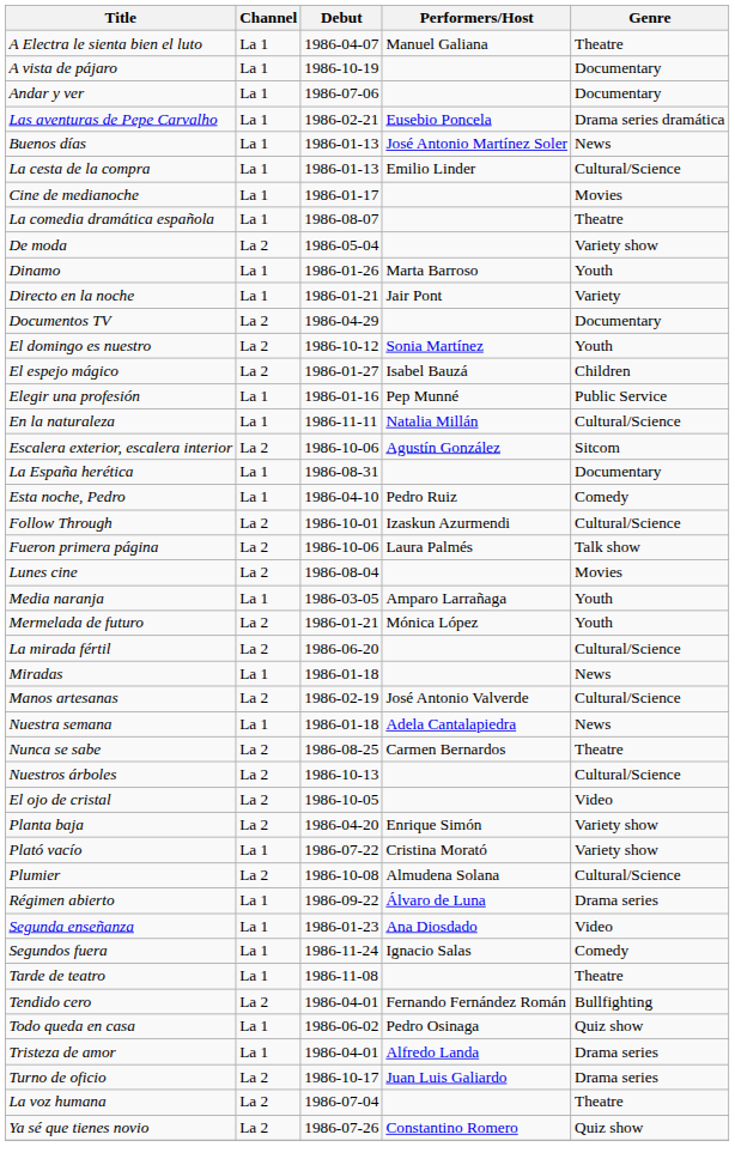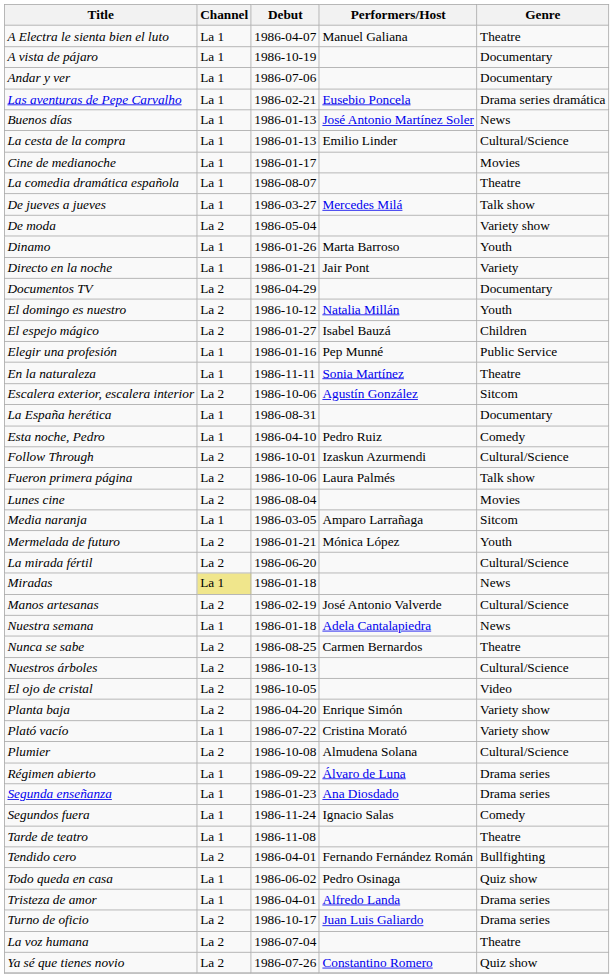 <table class="wikitable sortable">
 <tr>
 <th>Title</th>
 <th>Channel</th>
 <th>Debut</th>
 <th>Performers/Host</th>
 <th>Genre</th>
 </tr>
 <tr>
 <td><em>A Electra le sienta bien el luto</em> </td>
 <td>La 1</td>
 <td>1986-04-07</td>
 <td>Manuel Galiana</td>
 <td>Theatre</td>
 </tr>
 <tr>
 <td><em>A vista de pájaro</em></td>
 <td>La 1</td>
 <td>1986-10-19</td>
 <td></td>
 <td>Documentary</td>
 </tr>
 <tr>
 <td><em>Andar y ver</em></td>
 <td>La 1</td>
 <td>1986-07-06</td>
 <td></td>
 <td>Documentary</td>
 </tr>
 <tr>
 <td><em><a href='#'>Las aventuras de Pepe Carvalho</a></em> </td>
 <td>La 1</td>
 <td>1986-02-21</td>
 <td><a href='#'>Eusebio Poncela</a></td>
 <td>Drama series dramática</td>
 </tr>
 <tr>
 <td><em>Buenos días</em> </td>
 <td>La 1</td>
 <td>1986-01-13</td>
 <td><a href='#'>José Antonio Martínez Soler</a></td>
 <td>News</td>
 </tr>
 <tr>
 <td><em>La cesta de la compra</em></td>
 <td>La 1</td>
 <td>1986-01-13</td>
 <td>Emilio Linder</td>
 <td>Cultural/Science</td>
 </tr>
 <tr>
 <td><em>Cine de medianoche</em></td>
 <td>La 1</td>
 <td>1986-01-17</td>
 <td></td>
 <td>Movies</td>
 </tr>
 <tr>
 <td><em>La comedia dramática española</em></td>
 <td>La 1</td>
 <td>1986-08-07</td>
 <td></td>
 <td>Theatre</td>
 </tr>
 <tr>
+<td><em>De jueves a jueves</em></td>
+<td>La 1</td>
+<td>1986-03-27</td>
+<td><a href='#'>Mercedes Milá</a></td>
+<td>Talk show</td>
+</tr>
+<tr>
 <td><em>De moda</em></td>
 <td>La 2</td>
 <td>1986-05-04</td>
 <td></td>
 <td>Variety show</td>
 </tr>
 <tr>
 <td><em>Dinamo</em></td>
 <td>La 1</td>
 <td>1986-01-26</td>
 <td>Marta Barroso</td>
 <td>Youth</td>
 </tr>
 <tr>
 <td><em>Directo en la noche</em></td>
 <td>La 1</td>
 <td>1986-01-21</td>
 <td>Jair Pont</td>
 <td>Variety</td>
 </tr>
 <tr>
 <td><em>Documentos TV</em></td>
 <td>La 2</td>
 <td>1986-04-29</td>
 <td></td>
 <td>Documentary</td>
 </tr>
 <tr>
 <td><em>El domingo es nuestro</em></td>
 <td>La 2</td>
 <td>1986-10-12</td>
-<td><a href='#'>Sonia Martínez</a></td>
+<td><a href='#'>Natalia Millán</a></td>
 <td>Youth</td>
 </tr>
 <tr>
 <td><em>El espejo mágico</em></td>
 <td>La 2</td>
 <td>1986-01-27</td>
 <td>Isabel Bauzá</td>
 <td>Children</td>
 </tr>
 <tr>
 <td><em>Elegir una profesión</em> </td>
 <td>La 1</td>
 <td>1986-01-16</td>
 <td>Pep Munné</td>
 <td>Public Service</td>
 </tr>
 <tr>
 <td><em>En la naturaleza</em> </td>
 <td>La 1</td>
 <td>1986-11-11</td>
-<td><a href='#'>Natalia Millán</a></td>
-<td>Cultural/Science</td>
+<td><a href='#'>Sonia Martínez</a></td>
+<td>Theatre</td>
 </tr>
 <tr>
 <td><em>Escalera exterior, escalera interior</em> </td>
 <td>La 2</td>
 <td>1986-10-06</td>
 <td><a href='#'>Agustín González</a></td>
 <td>Sitcom</td>
 </tr>
 <tr>
 <td><em>La España herética</em></td>
 <td>La 1</td>
 <td>1986-08-31</td>
 <td></td>
 <td>Documentary</td>
 </tr>
 <tr>
 <td><em>Esta noche, Pedro</em></td>
 <td>La 1</td>
 <td>1986-04-10</td>
 <td>Pedro Ruiz</td>
 <td>Comedy</td>
 </tr>
 <tr>
 <td><em>Follow Through</em></td>
 <td>La 2</td>
 <td>1986-10-01</td>
 <td>Izaskun Azurmendi</td>
 <td>Cultural/Science</td>
 </tr>
 <tr>
 <td><em>Fueron primera página</em></td>
 <td>La 2</td>
 <td>1986-10-06</td>
 <td>Laura Palmés</td>
 <td>Talk show</td>
 </tr>
 <tr>
 <td><em>Lunes cine</em></td>
 <td>La 2</td>
 <td>1986-08-04</td>
 <td></td>
 <td>Movies</td>
 </tr>
 <tr>
 <td><em>Media naranja</em></td>
 <td>La 1</td>
 <td>1986-03-05</td>
 <td>Amparo Larrañaga</td>
-<td>Youth</td>
+<td>Sitcom</td>
 </tr>
 <tr>
 <td><em>Mermelada de futuro</em> </td>
 <td>La 2</td>
 <td>1986-01-21</td>
 <td>Mónica López</td>
 <td>Youth</td>
 </tr>
 <tr>
 <td><em>La mirada fértil</em></td>
 <td>La 2</td>
 <td>1986-06-20</td>
 <td></td>
 <td>Cultural/Science</td>
 </tr>
 <tr>
 <td><em>Miradas</em></td>
-<td>La 1</td>
+<td style="background: khaki;">La 1</td>
 <td>1986-01-18</td>
 <td></td>
 <td>News</td>
 </tr>
 <tr>
 <td><em>Manos artesanas</em></td>
 <td>La 2</td>
 <td>1986-02-19</td>
 <td>José Antonio Valverde</td>
 <td>Cultural/Science</td>
 </tr>
 <tr>
 <td><em>Nuestra semana</em></td>
 <td>La 1</td>
 <td>1986-01-18</td>
 <td><a href='#'>Adela Cantalapiedra</a></td>
 <td>News</td>
 </tr>
 <tr>
 <td><em>Nunca se sabe</em> </td>
 <td>La 2</td>
 <td>1986-08-25</td>
 <td>Carmen Bernardos</td>
 <td>Theatre</td>
 </tr>
 <tr>
 <td><em>Nuestros árboles</em></td>
 <td>La 2</td>
 <td>1986-10-13</td>
 <td></td>
 <td>Cultural/Science</td>
 </tr>
 <tr>
 <td><em>El ojo de cristal</em></td>
 <td>La 2</td>
 <td>1986-10-05</td>
 <td></td>
 <td>Video</td>
 </tr>
 <tr>
 <td><em>Planta baja</em></td>
 <td>La 2</td>
 <td>1986-04-20</td>
 <td>Enrique Simón</td>
 <td>Variety show</td>
 </tr>
 <tr>
 <td><em>Plató vacío</em> </td>
 <td>La 1</td>
 <td>1986-07-22</td>
 <td>Cristina Morató</td>
 <td>Variety show</td>
 </tr>
 <tr>
 <td><em>Plumier</em> </td>
 <td>La 2</td>
 <td>1986-10-08</td>
 <td>Almudena Solana</td>
 <td>Cultural/Science</td>
 </tr>
 <tr>
 <td><em>Régimen abierto</em></td>
 <td>La 1</td>
 <td>1986-09-22</td>
 <td><a href='#'>Álvaro de Luna</a></td>
 <td>Drama series</td>
 </tr>
 <tr>
 <td><em><a href='#'>Segunda enseñanza</a></em></td>
 <td>La 1</td>
 <td>1986-01-23</td>
 <td><a href='#'>Ana Diosdado</a></td>
-<td>Video</td>
+<td>Drama series</td>
 </tr>
 <tr>
 <td><em>Segundos fuera</em></td>
 <td>La 1</td>
 <td>1986-11-24</td>
 <td>Ignacio Salas</td>
 <td>Comedy</td>
 </tr>
 <tr>
 <td><em>Tarde de teatro</em></td>
 <td>La 1</td>
 <td>1986-11-08</td>
 <td></td>
 <td>Theatre</td>
 </tr>
 <tr>
 <td><em>Tendido cero</em></td>
 <td>La 2</td>
 <td>1986-04-01</td>
 <td>Fernando Fernández Román</td>
 <td>Bullfighting</td>
 </tr>
 <tr>
 <td><em>Todo queda en casa</em></td>
 <td>La 1</td>
 <td>1986-06-02</td>
 <td>Pedro Osinaga</td>
 <td>Quiz show</td>
 </tr>
 <tr>
 <td><em>Tristeza de amor</em></td>
 <td>La 1</td>
 <td>1986-04-01</td>
 <td><a href='#'>Alfredo Landa</a></td>
 <td>Drama series</td>
 </tr>
 <tr>
 <td><em>Turno de oficio</em></td>
 <td>La 2</td>
 <td>1986-10-17</td>
 <td><a href='#'>Juan Luis Galiardo</a></td>
 <td>Drama series</td>
 </tr>
 <tr>
 <td><em>La voz humana</em></td>
 <td>La 2</td>
 <td>1986-07-04</td>
 <td></td>
 <td>Theatre</td>
 </tr>
 <tr>
 <td><em>Ya sé que tienes novio</em></td>
 <td>La 2</td>
 <td>1986-07-26</td>
 <td><a href='#'>Constantino Romero</a></td>
 <td>Quiz show</td>
 </tr>
 <tr>
 </tr>
 </table>
